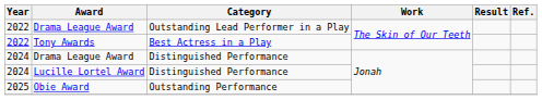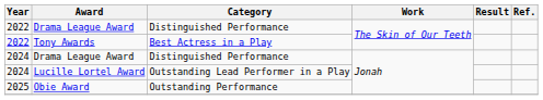 <table class="wikitable">
 <tr>
 <th>Year</th>
 <th>Award</th>
 <th>Category</th>
 <th>Work</th>
 <th>Result</th>
 <th>Ref.</th>
 </tr>
 <tr>
 <td>2022</td>
 <td><a href='#'>Drama League Award</a></td>
-<td>Outstanding Lead Performer in a Play</td>
+<td>Distinguished Performance</td>
 <td rowspan="2"><em><a href='#'>The Skin of Our Teeth</a></em></td>
 <td></td>
 <td></td>
 </tr>
 <tr>
 <td><a href='#'>2022</a></td>
 <td><a href='#'>Tony Awards</a></td>
 <td><a href='#'>Best Actress in a Play</a></td>
 <td></td>
 <td></td>
 </tr>
 <tr>
 <td>2024</td>
 <td>Drama League Award</td>
 <td>Distinguished Performance</td>
 <td rowspan=3><em>Jonah</em></td>
 <td></td>
 <td></td>
 </tr>
 <tr>
 <td>2024</td>
 <td><a href='#'>Lucille Lortel Award</a></td>
-<td>Distinguished Performance</td>
+<td>Outstanding Lead Performer in a Play</td>
 <td></td>
 <td></td>
 </tr>
 <tr>
 <td>2025</td>
 <td><a href='#'>Obie Award</a></td>
 <td>Outstanding Performance</td>
 <td></td>
 <td></td>
 </tr>
 <tr>
 </tr>
 </table>
